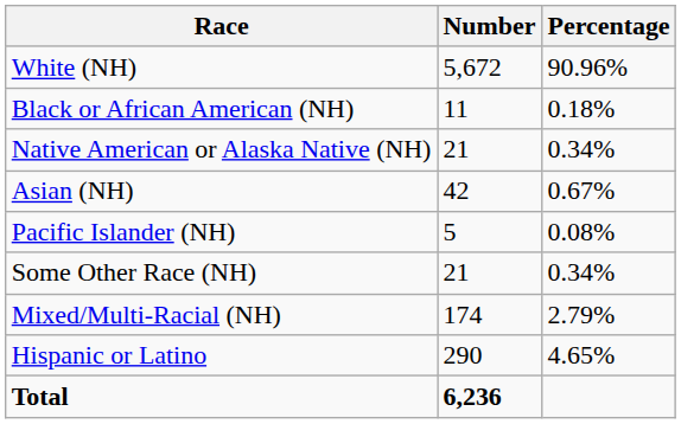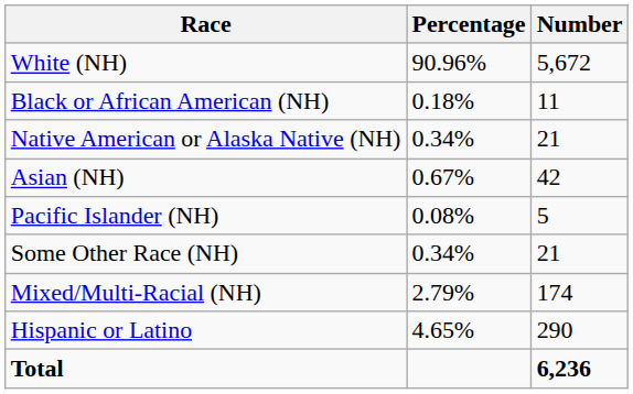 <table class="wikitable">
 <tr>
 <th>Race</th>
+<th>Percentage</th>
 <th>Number</th>
-<th>Percentage</th>
 </tr>
 <tr>
 <td><a href='#'>White</a> (NH)</td>
+<td>90.96%</td>
 <td>5,672</td>
-<td>90.96%</td>
 </tr>
 <tr>
 <td><a href='#'>Black or African American</a> (NH)</td>
+<td>0.18%</td>
 <td>11</td>
-<td>0.18%</td>
 </tr>
 <tr>
 <td><a href='#'>Native American</a> or <a href='#'>Alaska Native</a> (NH)</td>
+<td>0.34%</td>
 <td>21</td>
-<td>0.34%</td>
 </tr>
 <tr>
 <td><a href='#'>Asian</a> (NH)</td>
+<td>0.67%</td>
 <td>42</td>
-<td>0.67%</td>
 </tr>
 <tr>
 <td><a href='#'>Pacific Islander</a> (NH)</td>
+<td>0.08%</td>
 <td>5</td>
-<td>0.08%</td>
 </tr>
 <tr>
 <td>Some Other Race (NH)</td>
+<td>0.34%</td>
 <td>21</td>
-<td>0.34%</td>
 </tr>
 <tr>
 <td><a href='#'>Mixed/Multi-Racial</a> (NH)</td>
+<td>2.79%</td>
 <td>174</td>
-<td>2.79%</td>
 </tr>
 <tr>
 <td><a href='#'>Hispanic or Latino</a></td>
+<td>4.65%</td>
 <td>290</td>
-<td>4.65%</td>
 </tr>
 <tr>
 <td><strong>Total</strong></td>
+<td></td>
 <td><strong>6,236</strong></td>
-<td></td>
 </tr>
 </table>
